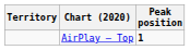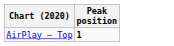 <table class="wikitable sortable plainrowheaders">
 <tr>
-<th scope="col">Territory</th>
 <th scope="col">Chart (2020)</th>
 <th scope="col">Peak<br>position</th>
 </tr>
 <tr>
-<td></td>
 <td><a href='#'>AirPlay – Top</a></td>
 <td><strong>1</strong></td>
 </tr>
 </table>
